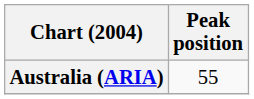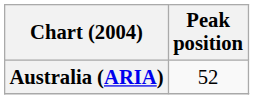 <table class="wikitable sortable plainrowheaders" style="text-align:center">
 <tr>
 <th scope="col">Chart (2004)</th>
 <th scope="col">Peak<br>position</th>
 </tr>
 <tr>
 <th scope="row">Australia (<a href='#'>ARIA</a>)</th>
-<td>55</td>
+<td>52</td>
 </tr>
 <tr>
 </tr>
 <tr>
 </tr>
 <tr>
 </tr>
 <tr>
 </tr>
 <tr>
 </tr>
 <tr>
 </tr>
 <tr>
 </tr>
 <tr>
 </tr>
 <tr>
 </tr>
 <tr>
 </tr>
 </table>
